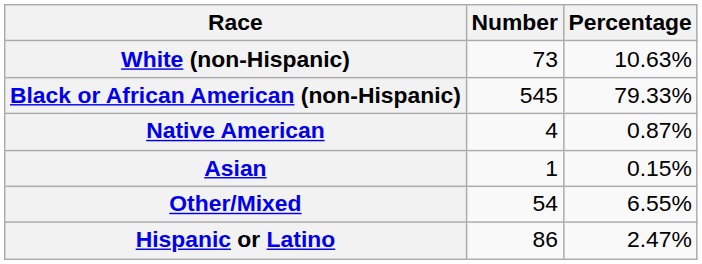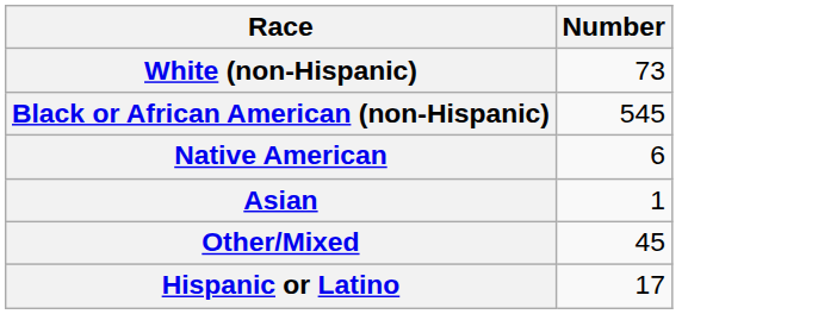 <table class="wikitable" style="text-align:right">
 <tr>
 <th scope="col">Race</th>
 <th scope="col">Number</th>
-<th scope="col">Percentage</th>
 </tr>
 <tr>
 <th scope="row"><a href='#'>White</a> (non-Hispanic)</th>
 <td>73</td>
-<td>10.63%</td>
 </tr>
 <tr>
 <th scope="row"><a href='#'>Black or African American</a> (non-Hispanic)</th>
 <td>545</td>
-<td>79.33%</td>
 </tr>
 <tr>
 <th scope="row"><a href='#'>Native American</a></th>
-<td>4</td>
-<td>0.87%</td>
+<td>6</td>
 </tr>
 <tr>
 <th scope="row"><a href='#'>Asian</a></th>
 <td>1</td>
-<td>0.15%</td>
 </tr>
 <tr>
 <th scope="row"><a href='#'>Other/Mixed</a></th>
-<td>54</td>
-<td>6.55%</td>
+<td>45</td>
 </tr>
 <tr>
 <th scope="row"><a href='#'>Hispanic</a> or <a href='#'>Latino</a></th>
-<td>86</td>
-<td>2.47%</td>
+<td>17</td>
 </tr>
 </table>
